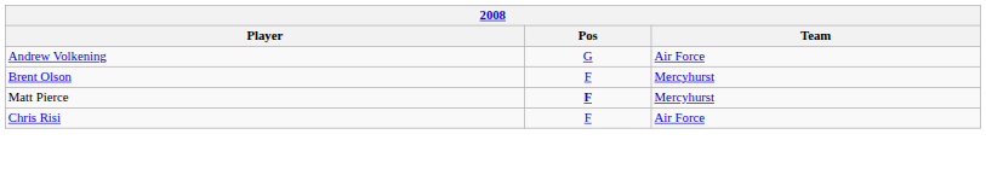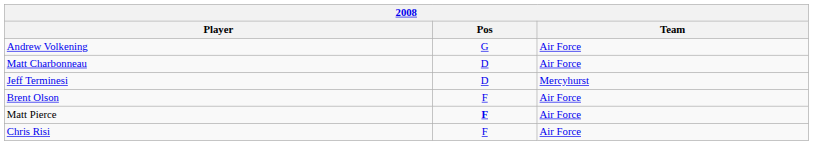 <table class="wikitable" width=95%>
 <tr>
 <th colspan=3><a href='#'>2008</a></th>
 </tr>
 <tr>
 <th>Player</th>
 <th>Pos</th>
 <th>Team</th>
 </tr>
 <tr>
 <td><a href='#'>Andrew Volkening</a></td>
 <td style="text-align:center;"><a href='#'>G</a></td>
 <td><a href='#'>Air Force</a></td>
 </tr>
 <tr>
+<td><a href='#'>Matt Charbonneau</a></td>
+<td style="text-align:center;"><a href='#'>D</a></td>
+<td><a href='#'>Air Force</a></td>
+</tr>
+<tr>
+<td><a href='#'>Jeff Terminesi</a></td>
+<td style="text-align:center;"><a href='#'>D</a></td>
+<td><a href='#'>Mercyhurst</a></td>
+</tr>
+<tr>
 <td><a href='#'>Brent Olson</a></td>
 <td style="text-align:center;"><a href='#'>F</a></td>
-<td><a href='#'>Mercyhurst</a></td>
+<td><a href='#'>Air Force</a></td>
 </tr>
 <tr>
 <td>Matt Pierce</td>
 <td style="text-align:center;"><strong><a href='#'>F</a></strong></td>
-<td><a href='#'>Mercyhurst</a></td>
+<td><a href='#'>Air Force</a></td>
 </tr>
 <tr>
 <td><a href='#'>Chris Risi</a></td>
 <td style="text-align:center;"><a href='#'>F</a></td>
 <td><a href='#'>Air Force</a></td>
 </tr>
 </table>
